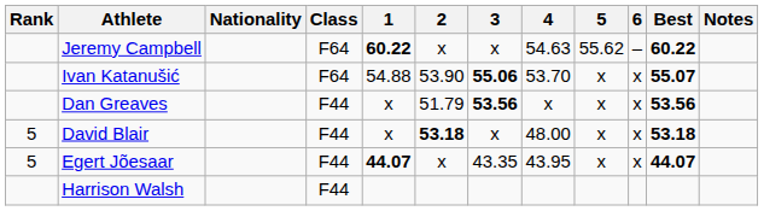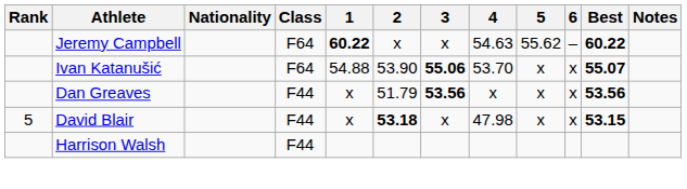 <table class="wikitable sortable" style="text-align:center">
 <tr>
 <th>Rank</th>
 <th>Athlete</th>
 <th>Nationality</th>
 <th>Class</th>
 <th>1</th>
 <th>2</th>
 <th>3</th>
 <th>4</th>
 <th>5</th>
 <th>6</th>
 <th>Best</th>
 <th>Notes</th>
 </tr>
 <tr>
 <td></td>
 <td style="text-align:left;"><a href='#'>Jeremy Campbell</a></td>
 <td style="text-align:left;"></td>
 <td>F64</td>
 <td><strong>60.22</strong></td>
 <td>x</td>
 <td>x</td>
 <td>54.63</td>
 <td>55.62</td>
 <td>–</td>
 <td><strong>60.22</strong></td>
 <td></td>
 </tr>
 <tr>
 <td></td>
 <td style="text-align:left;"><a href='#'>Ivan Katanušić</a></td>
 <td style="text-align:left;"></td>
 <td>F64</td>
 <td>54.88</td>
 <td>53.90</td>
 <td><strong>55.06</strong></td>
 <td>53.70</td>
 <td>x</td>
 <td>x</td>
 <td><strong>55.07</strong></td>
 <td></td>
 </tr>
 <tr>
 <td></td>
 <td style="text-align:left;"><a href='#'>Dan Greaves</a></td>
 <td style="text-align:left;"></td>
 <td>F44</td>
 <td>x</td>
 <td>51.79</td>
 <td><strong>53.56</strong></td>
 <td>x</td>
 <td>x</td>
 <td>x</td>
 <td><strong>53.56</strong></td>
 <td></td>
 </tr>
 <tr>
 <td>5</td>
 <td style="text-align:left;"><a href='#'>David Blair</a></td>
 <td style="text-align:left;"></td>
 <td>F44</td>
 <td>x</td>
 <td><strong>53.18</strong></td>
 <td>x</td>
-<td>48.00</td>
+<td>47.98</td>
 <td>x</td>
 <td>x</td>
-<td><strong>53.18</strong></td>
-<td></td>
-</tr>
-<tr>
-<td>5</td>
-<td style="text-align:left;"><a href='#'>Egert Jõesaar</a></td>
-<td style="text-align:left;"></td>
-<td>F44</td>
-<td><strong>44.07</strong></td>
-<td>x</td>
-<td>43.35</td>
-<td>43.95</td>
-<td>x</td>
-<td>x</td>
-<td><strong>44.07</strong></td>
+<td><strong>53.15</strong></td>
 <td></td>
 </tr>
 <tr>
 <td></td>
 <td style="text-align:left;"><a href='#'>Harrison Walsh</a></td>
 <td style="text-align:left;"></td>
 <td>F44</td>
 <td></td>
 <td></td>
 <td></td>
 <td></td>
 <td></td>
 <td></td>
 <td></td>
 <td></td>
 </tr>
 </table>
